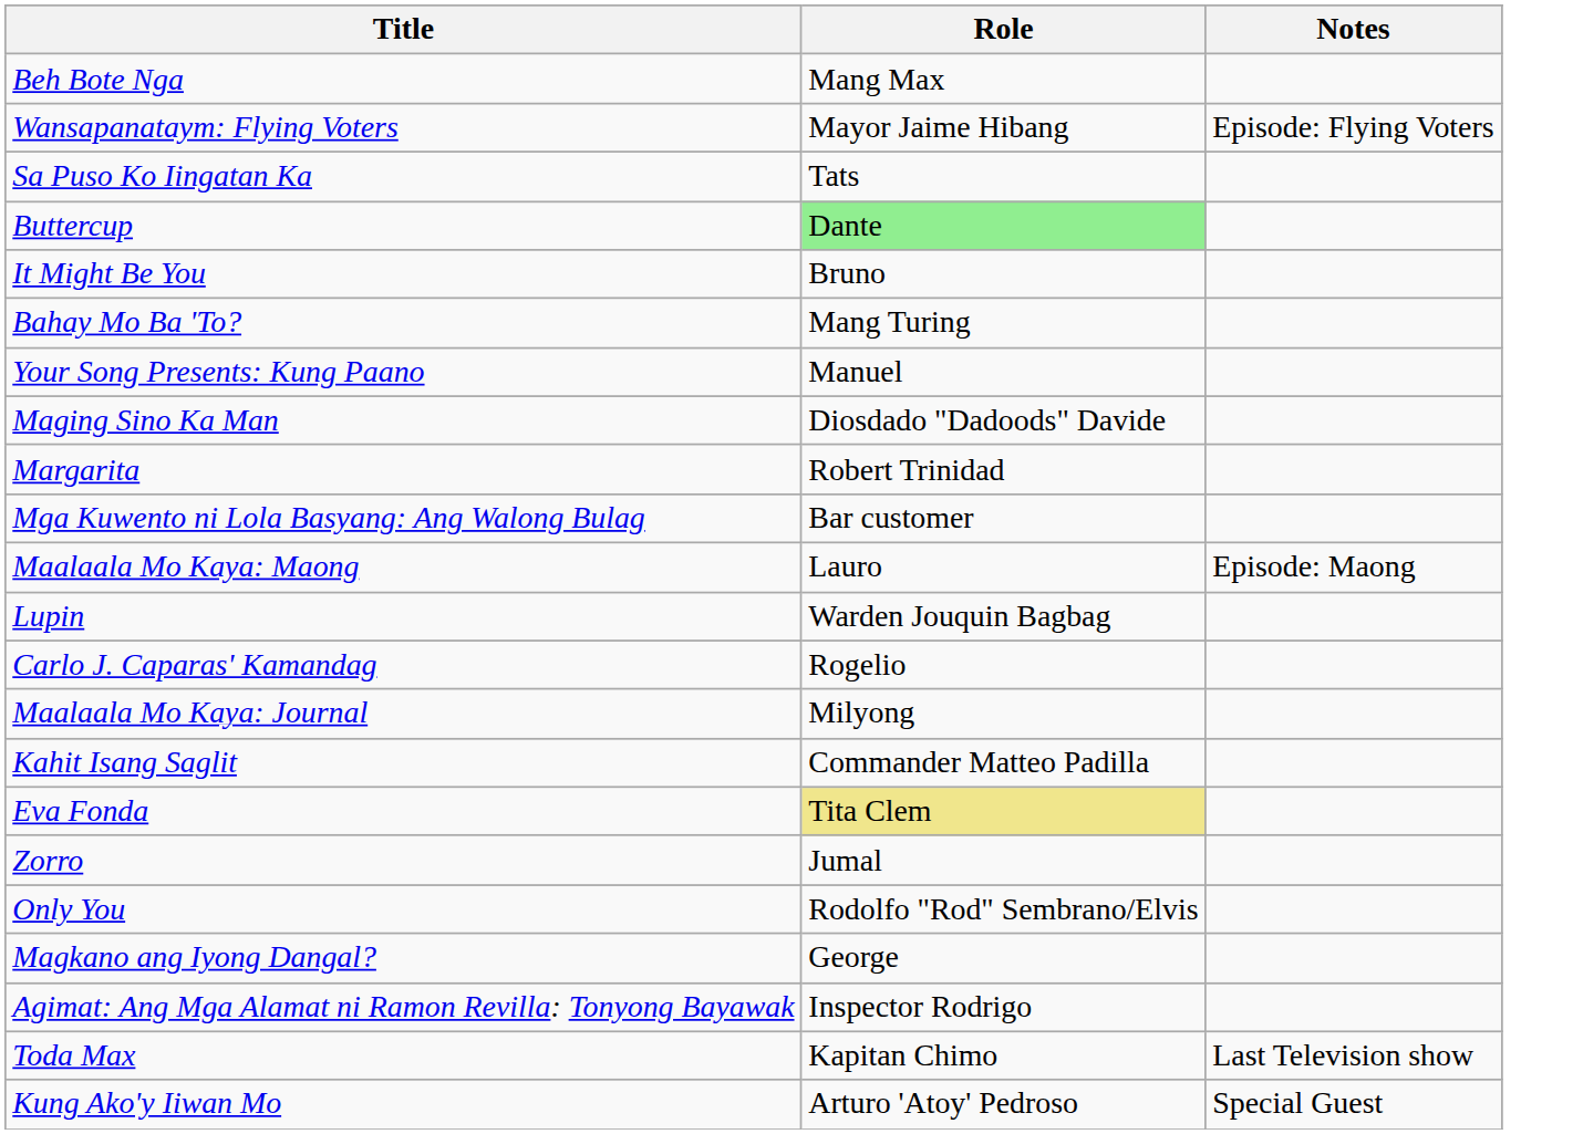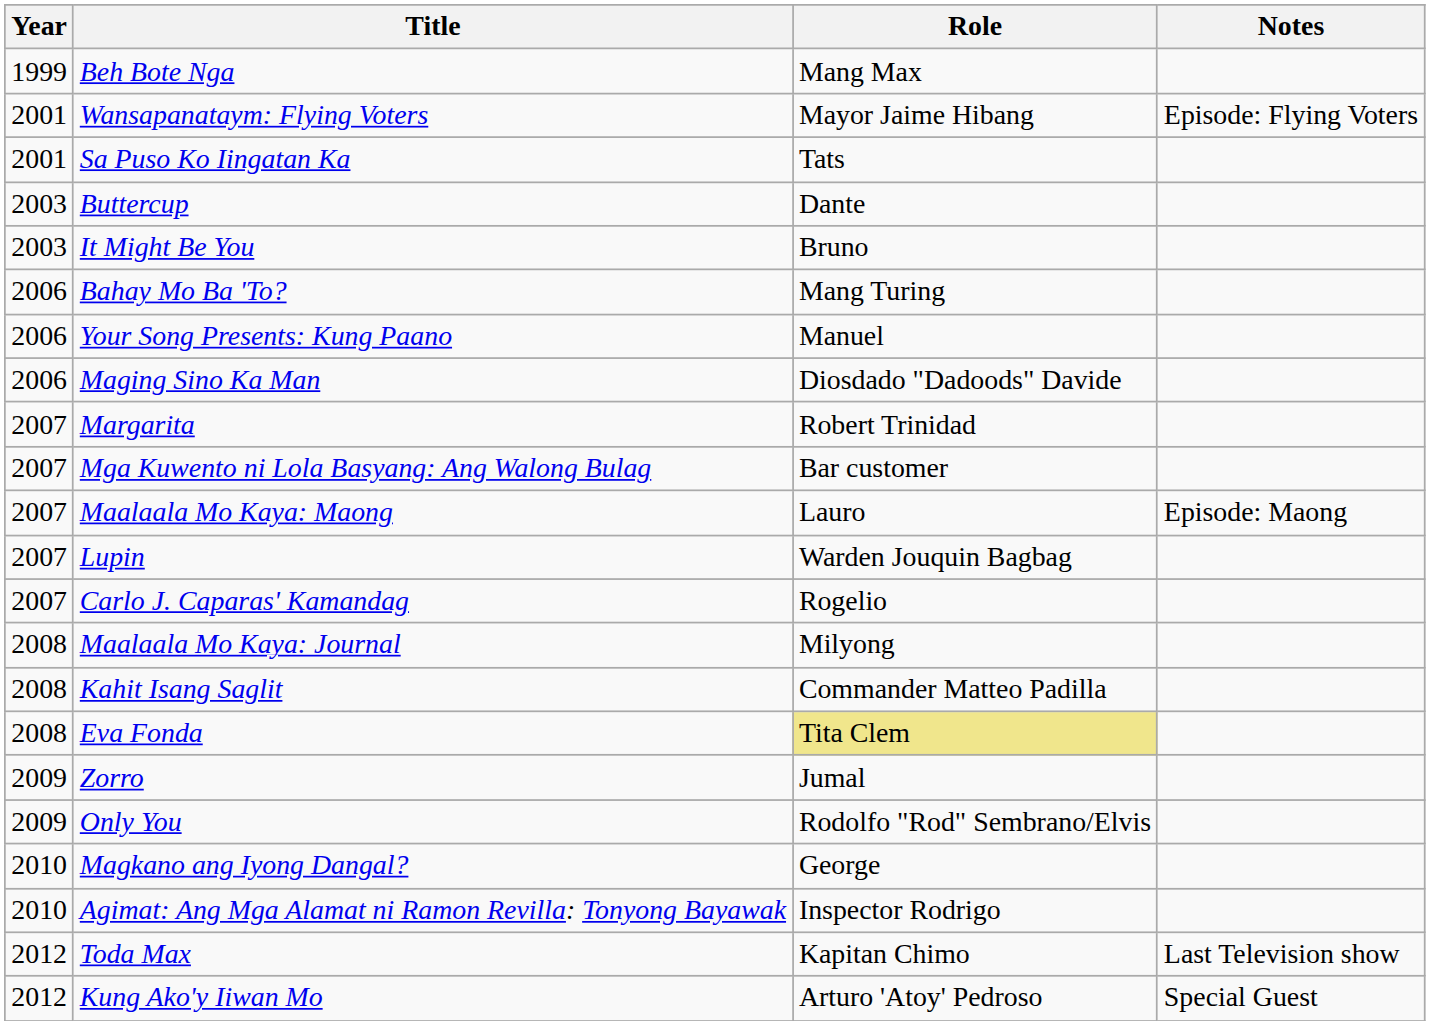 <table class="wikitable sortable">
 <tr>
+<th>Year</th>
 <th>Title</th>
 <th>Role</th>
 <th>Notes</th>
 </tr>
 <tr>
+<td>1999</td>
 <td><em><a href='#'>Beh Bote Nga</a></em></td>
 <td>Mang Max</td>
 <td></td>
 </tr>
 <tr>
+<td>2001</td>
 <td><em><a href='#'>Wansapanataym: Flying Voters</a></em></td>
 <td>Mayor Jaime Hibang</td>
 <td>Episode: Flying Voters</td>
 </tr>
 <tr>
+<td>2001</td>
 <td><em><a href='#'>Sa Puso Ko Iingatan Ka</a></em></td>
 <td>Tats</td>
 <td></td>
 </tr>
 <tr>
+<td>2003</td>
 <td><em><a href='#'>Buttercup</a></em></td>
-<td style="background: lightgreen;">Dante</td>
+<td>Dante</td>
 <td></td>
 </tr>
 <tr>
+<td>2003</td>
 <td><em><a href='#'>It Might Be You</a></em></td>
 <td>Bruno</td>
 <td></td>
 </tr>
 <tr>
+<td>2006</td>
 <td><em><a href='#'>Bahay Mo Ba 'To?</a></em></td>
 <td>Mang Turing</td>
 <td></td>
 </tr>
 <tr>
+<td>2006</td>
 <td><em><a href='#'>Your Song Presents: Kung Paano</a></em></td>
 <td>Manuel</td>
 <td></td>
 </tr>
 <tr>
+<td>2006</td>
 <td><em><a href='#'>Maging Sino Ka Man</a></em></td>
 <td>Diosdado "Dadoods" Davide</td>
 <td></td>
 </tr>
 <tr>
+<td>2007</td>
 <td><em><a href='#'>Margarita</a></em></td>
 <td>Robert Trinidad</td>
 <td></td>
 </tr>
 <tr>
+<td>2007</td>
 <td><em><a href='#'>Mga Kuwento ni Lola Basyang: Ang Walong Bulag</a></em></td>
 <td>Bar customer</td>
 <td></td>
 </tr>
 <tr>
+<td>2007</td>
 <td><em><a href='#'>Maalaala Mo Kaya: Maong</a></em></td>
 <td>Lauro</td>
 <td>Episode: Maong</td>
 </tr>
 <tr>
+<td>2007</td>
 <td><em><a href='#'>Lupin</a></em></td>
 <td>Warden Jouquin Bagbag</td>
 <td></td>
 </tr>
 <tr>
+<td>2007</td>
 <td><em><a href='#'>Carlo J. Caparas' Kamandag</a></em></td>
 <td>Rogelio</td>
 <td></td>
 </tr>
 <tr>
+<td>2008</td>
 <td><em><a href='#'>Maalaala Mo Kaya: Journal</a></em></td>
 <td>Milyong</td>
 <td></td>
 </tr>
 <tr>
+<td>2008</td>
 <td><em><a href='#'>Kahit Isang Saglit</a></em></td>
 <td>Commander Matteo Padilla</td>
 <td></td>
 </tr>
 <tr>
+<td>2008</td>
 <td><em><a href='#'>Eva Fonda</a></em></td>
 <td style="background: khaki;">Tita Clem</td>
 <td></td>
 </tr>
 <tr>
+<td>2009</td>
 <td><em><a href='#'>Zorro</a></em></td>
 <td>Jumal</td>
 <td></td>
 </tr>
 <tr>
+<td>2009</td>
 <td><em><a href='#'>Only You</a></em></td>
 <td>Rodolfo "Rod" Sembrano/Elvis</td>
 <td></td>
 </tr>
 <tr>
+<td>2010</td>
 <td><em><a href='#'>Magkano ang Iyong Dangal?</a></em></td>
 <td>George</td>
 <td></td>
 </tr>
 <tr>
+<td>2010</td>
 <td><em><a href='#'>Agimat: Ang Mga Alamat ni Ramon Revilla</a>: <a href='#'>Tonyong Bayawak</a></em></td>
 <td>Inspector Rodrigo</td>
 <td></td>
 </tr>
 <tr>
+<td>2012</td>
 <td><em><a href='#'>Toda Max</a></em></td>
 <td>Kapitan Chimo</td>
 <td>Last Television show</td>
 </tr>
 <tr>
+<td>2012</td>
 <td><em><a href='#'>Kung Ako'y Iiwan Mo</a></em></td>
 <td>Arturo 'Atoy' Pedroso</td>
 <td>Special Guest</td>
 </tr>
 </table>
